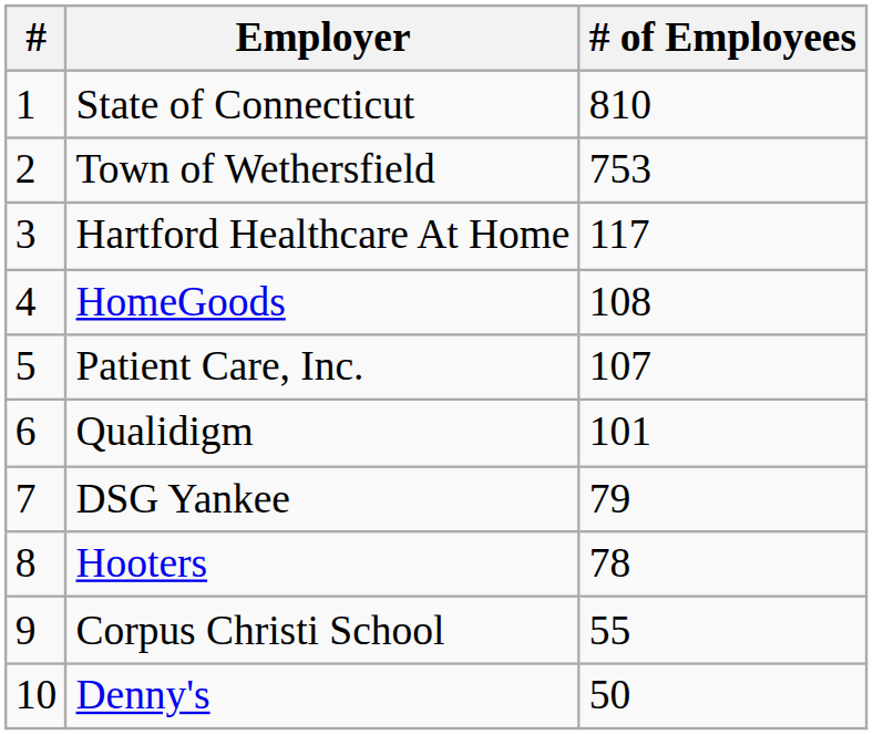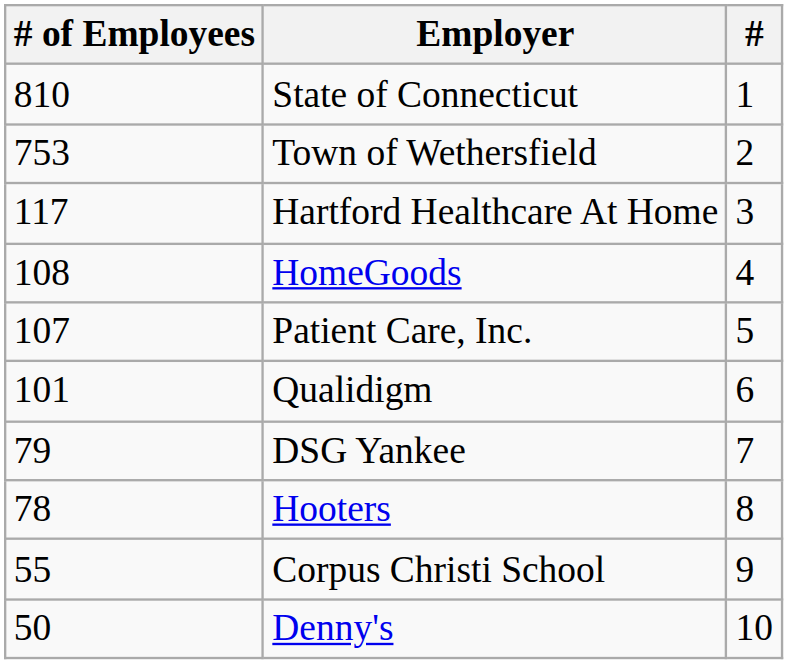 <table class="wikitable">
 <tr>
+<th># of Employees</th>
+<th>Employer</th>
 <th>#</th>
-<th>Employer</th>
-<th># of Employees</th>
 </tr>
 <tr>
+<td>810</td>
+<td>State of Connecticut</td>
 <td>1</td>
-<td>State of Connecticut</td>
-<td>810</td>
 </tr>
 <tr>
+<td>753</td>
+<td>Town of Wethersfield</td>
 <td>2</td>
-<td>Town of Wethersfield</td>
-<td>753</td>
 </tr>
 <tr>
+<td>117</td>
+<td>Hartford Healthcare At Home</td>
 <td>3</td>
-<td>Hartford Healthcare At Home</td>
-<td>117</td>
 </tr>
 <tr>
+<td>108</td>
+<td><a href='#'>HomeGoods</a></td>
 <td>4</td>
-<td><a href='#'>HomeGoods</a></td>
-<td>108</td>
 </tr>
 <tr>
+<td>107</td>
+<td>Patient Care, Inc.</td>
 <td>5</td>
-<td>Patient Care, Inc.</td>
-<td>107</td>
 </tr>
 <tr>
+<td>101</td>
+<td>Qualidigm</td>
 <td>6</td>
-<td>Qualidigm</td>
-<td>101</td>
 </tr>
 <tr>
+<td>79</td>
+<td>DSG Yankee</td>
 <td>7</td>
-<td>DSG Yankee</td>
-<td>79</td>
 </tr>
 <tr>
+<td>78</td>
+<td><a href='#'>Hooters</a></td>
 <td>8</td>
-<td><a href='#'>Hooters</a></td>
-<td>78</td>
 </tr>
 <tr>
+<td>55</td>
+<td>Corpus Christi School</td>
 <td>9</td>
-<td>Corpus Christi School</td>
-<td>55</td>
 </tr>
 <tr>
+<td>50</td>
+<td><a href='#'>Denny's</a></td>
 <td>10</td>
-<td><a href='#'>Denny's</a></td>
-<td>50</td>
 </tr>
 </table>
